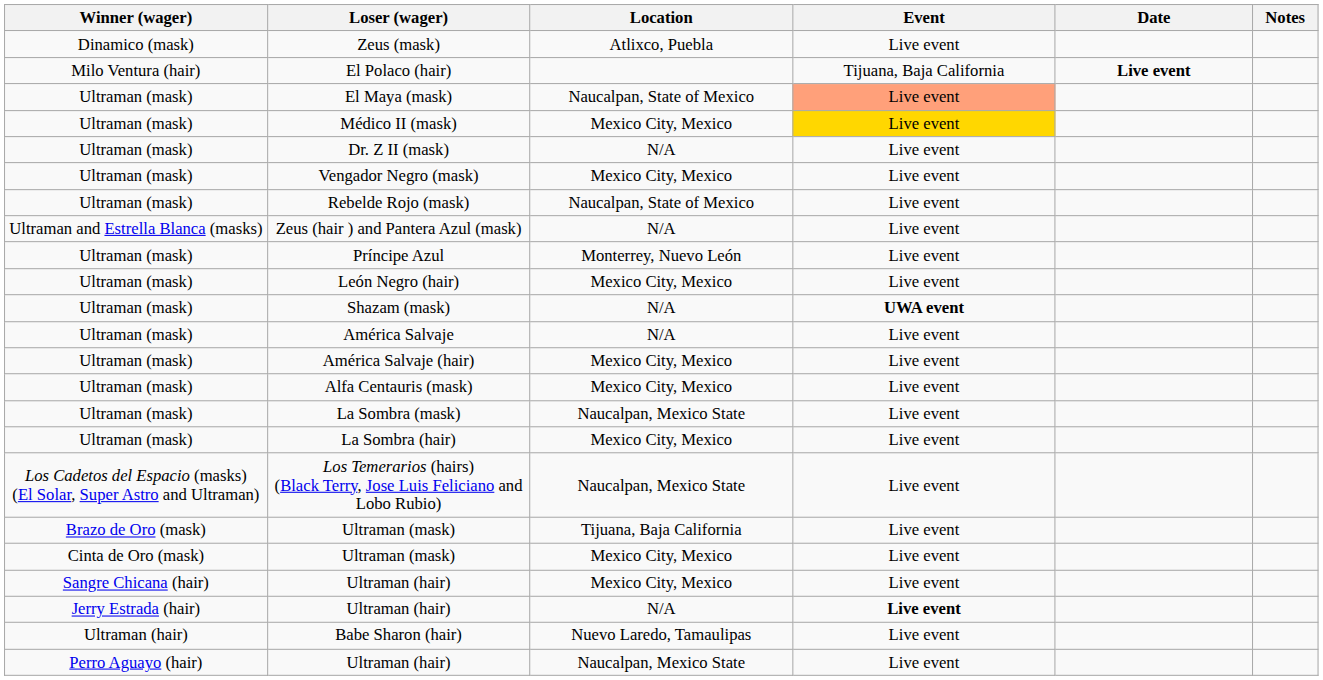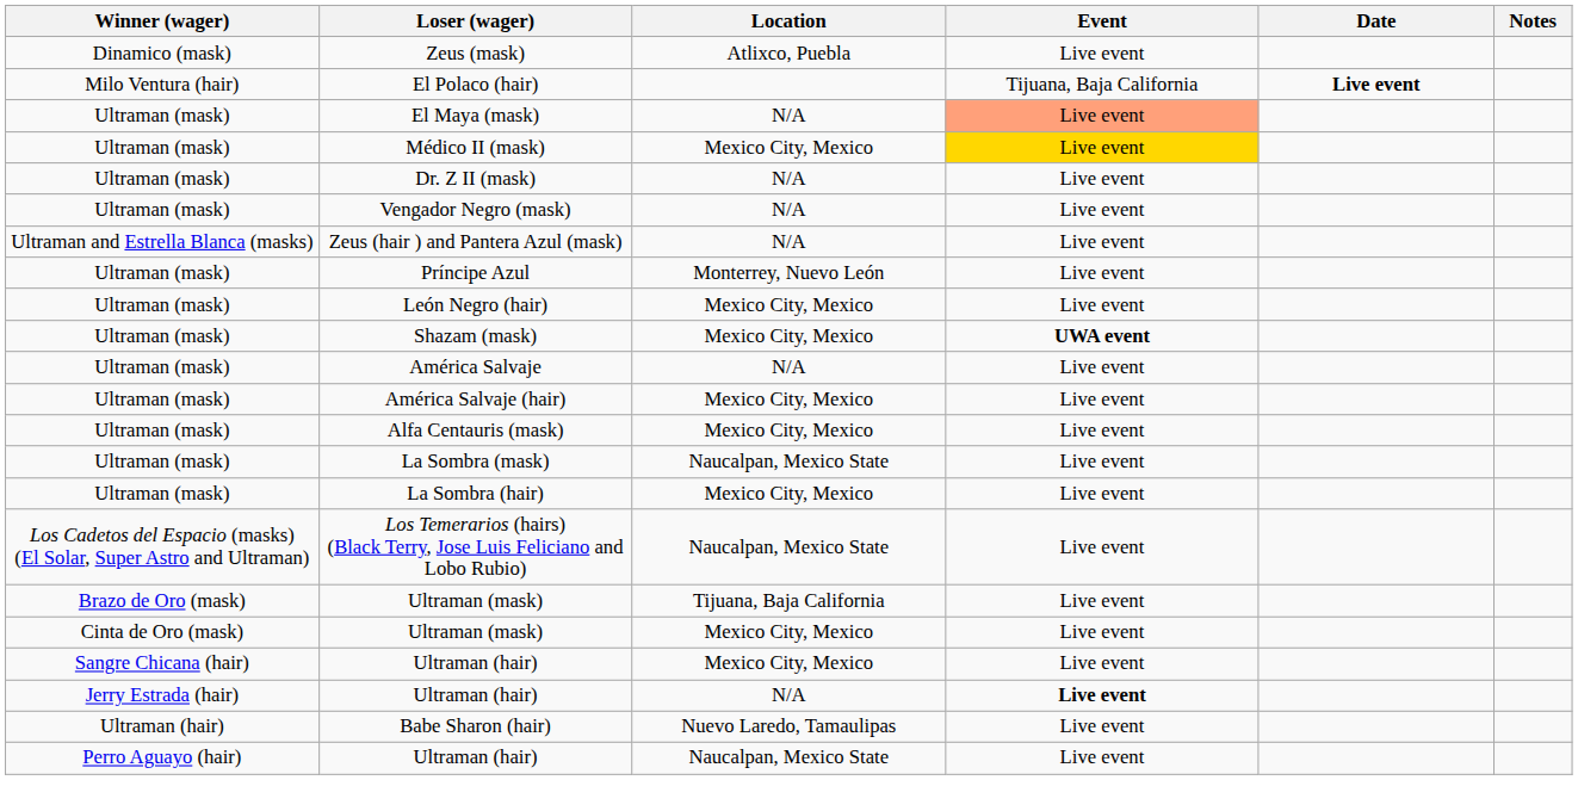 <table class="wikitable sortable" width=100%  style="text-align: center">
 <tr>
 <th width=20% scope="col">Winner (wager)</th>
 <th width=20% scope="col">Loser (wager)</th>
 <th width=20% scope="col">Location</th>
 <th width=20% scope="col">Event</th>
 <th width=15% scope="col">Date</th>
 <th class="unsortable" width=5% scope="col">Notes</th>
 </tr>
 <tr>
 <td>Dinamico (mask)</td>
 <td>Zeus (mask)</td>
 <td>Atlixco, Puebla</td>
 <td>Live event</td>
 <td></td>
 <td></td>
 </tr>
 <tr>
 <td>Milo Ventura (hair)</td>
 <td>El Polaco (hair)</td>
 <td></td>
 <td>Tijuana, Baja California</td>
 <td><strong>Live event</strong></td>
 <td></td>
 </tr>
 <tr>
 <td>Ultraman (mask)</td>
 <td>El Maya (mask)</td>
-<td>Naucalpan, State of Mexico</td>
+<td>N/A</td>
 <td style="background: lightsalmon;">Live event</td>
 <td></td>
 <td></td>
 </tr>
 <tr>
 <td>Ultraman (mask)</td>
 <td>Médico II (mask)</td>
 <td>Mexico City, Mexico</td>
 <td style="background: gold;">Live event</td>
 <td></td>
 <td></td>
 </tr>
 <tr>
 <td>Ultraman (mask)</td>
 <td>Dr. Z II (mask)</td>
 <td>N/A</td>
 <td>Live event</td>
 <td></td>
 <td></td>
 </tr>
 <tr>
 <td>Ultraman (mask)</td>
 <td>Vengador Negro (mask)</td>
-<td>Mexico City, Mexico</td>
-<td>Live event</td>
-<td></td>
-<td></td>
-</tr>
-<tr>
-<td>Ultraman (mask)</td>
-<td>Rebelde Rojo (mask)</td>
-<td>Naucalpan, State of Mexico</td>
+<td>N/A</td>
 <td>Live event</td>
 <td></td>
 <td></td>
 </tr>
 <tr>
 <td>Ultraman and <a href='#'>Estrella Blanca</a> (masks)</td>
 <td>Zeus (hair ) and Pantera Azul (mask)</td>
 <td>N/A</td>
 <td>Live event</td>
 <td></td>
 <td></td>
 </tr>
 <tr>
 <td>Ultraman (mask)</td>
 <td>Príncipe Azul</td>
 <td>Monterrey, Nuevo León</td>
 <td>Live event</td>
 <td></td>
 <td></td>
 </tr>
 <tr>
 <td>Ultraman (mask)</td>
 <td>León Negro (hair)</td>
 <td>Mexico City, Mexico</td>
 <td>Live event</td>
 <td></td>
 <td></td>
 </tr>
 <tr>
 <td>Ultraman (mask)</td>
 <td>Shazam (mask)</td>
-<td>N/A</td>
+<td>Mexico City, Mexico</td>
 <td><strong>UWA event</strong></td>
 <td></td>
 <td></td>
 </tr>
 <tr>
 <td>Ultraman (mask)</td>
 <td>América Salvaje</td>
 <td>N/A</td>
 <td>Live event</td>
 <td></td>
 <td></td>
 </tr>
 <tr>
 <td>Ultraman (mask)</td>
 <td>América Salvaje (hair)</td>
 <td>Mexico City, Mexico</td>
 <td>Live event</td>
 <td></td>
 <td></td>
 </tr>
 <tr>
 <td>Ultraman (mask)</td>
 <td>Alfa Centauris (mask)</td>
 <td>Mexico City, Mexico</td>
 <td>Live event</td>
 <td></td>
 <td></td>
 </tr>
 <tr>
 <td>Ultraman (mask)</td>
 <td>La Sombra (mask)</td>
 <td>Naucalpan, Mexico State</td>
 <td>Live event</td>
 <td></td>
 <td></td>
 </tr>
 <tr>
 <td>Ultraman (mask)</td>
 <td>La Sombra (hair)</td>
 <td>Mexico City, Mexico</td>
 <td>Live event</td>
 <td></td>
 <td></td>
 </tr>
 <tr>
 <td><em>Los Cadetos del Espacio</em> (masks)<br>(<a href='#'>El Solar</a>, <a href='#'>Super Astro</a> and Ultraman)</td>
 <td><em>Los Temerarios</em> (hairs)<br>(<a href='#'>Black Terry</a>, <a href='#'>Jose Luis Feliciano</a> and Lobo Rubio)</td>
 <td>Naucalpan, Mexico State</td>
 <td>Live event</td>
 <td></td>
 <td></td>
 </tr>
 <tr>
 <td><a href='#'>Brazo de Oro</a> (mask)</td>
 <td>Ultraman (mask)</td>
 <td>Tijuana, Baja California</td>
 <td>Live event</td>
 <td></td>
 <td></td>
 </tr>
 <tr>
 <td>Cinta de Oro (mask)</td>
 <td>Ultraman (mask)</td>
 <td>Mexico City, Mexico</td>
 <td>Live event</td>
 <td></td>
 <td></td>
 </tr>
 <tr>
 <td><a href='#'>Sangre Chicana</a> (hair)</td>
 <td>Ultraman (hair)</td>
 <td>Mexico City, Mexico</td>
 <td>Live event</td>
 <td></td>
 <td></td>
 </tr>
 <tr>
 <td><a href='#'>Jerry Estrada</a> (hair)</td>
 <td>Ultraman (hair)</td>
 <td>N/A</td>
 <td><strong>Live event</strong></td>
 <td></td>
 <td></td>
 </tr>
 <tr>
 <td>Ultraman (hair)</td>
 <td>Babe Sharon (hair)</td>
 <td>Nuevo Laredo, Tamaulipas</td>
 <td>Live event</td>
 <td></td>
 <td></td>
 </tr>
 <tr>
 <td><a href='#'>Perro Aguayo</a> (hair)</td>
 <td>Ultraman (hair)</td>
 <td>Naucalpan, Mexico State</td>
 <td>Live event</td>
 <td></td>
 <td></td>
 </tr>
 </table>
